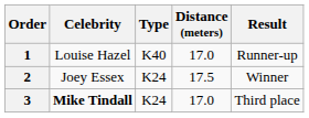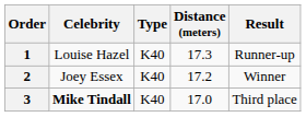 <table class="wikitable plainrowheaders" style="text-align:center;">
 <tr>
 <th>Order</th>
 <th>Celebrity</th>
 <th>Type</th>
 <th>Distance<br><small>(meters)</small></th>
 <th>Result</th>
 </tr>
 <tr>
 <th>1</th>
 <td>Louise Hazel</td>
 <td>K40</td>
-<td>17.0</td>
+<td>17.3</td>
 <td>Runner-up</td>
 </tr>
 <tr>
 <th>2</th>
 <td>Joey Essex</td>
-<td>K24</td>
-<td>17.5</td>
+<td>K40</td>
+<td>17.2</td>
 <td>Winner</td>
 </tr>
 <tr>
 <th>3</th>
 <td><strong>Mike Tindall</strong></td>
-<td>K24</td>
+<td>K40</td>
 <td>17.0</td>
 <td>Third place</td>
 </tr>
 </table>
